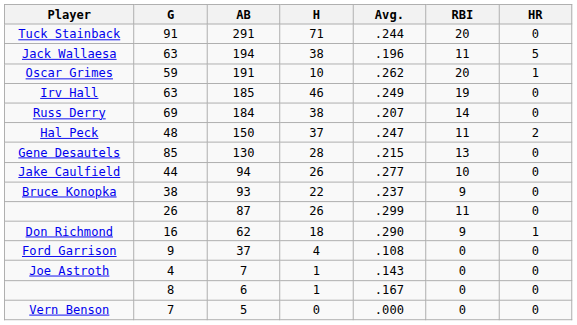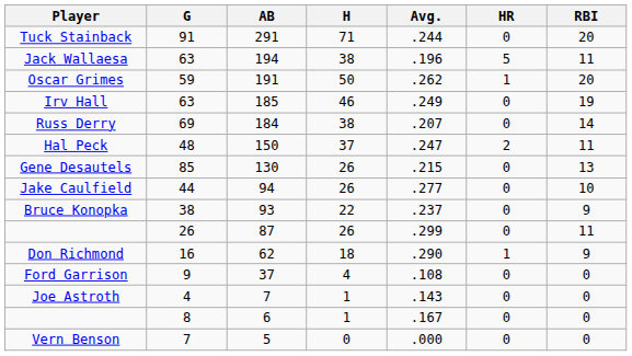 <table class="wikitable sortable">
 <tr>
 <th bgcolor="#DDDDFF" width="16%">Player</th>
 <th bgcolor="#DDDDFF" width="9%">G</th>
 <th bgcolor="#DDDDFF" width="9%">AB</th>
 <th bgcolor="#DDDDFF" width="9%">H</th>
 <th bgcolor="#DDDDFF" width="9%">Avg.</th>
+<th bgcolor="#DDDDFF" width="9%">HR</th>
 <th bgcolor="#DDDDFF" width="9%">RBI</th>
-<th bgcolor="#DDDDFF" width="9%">HR</th>
 </tr>
 <tr align="center">
 <td><a href='#'>Tuck Stainback</a></td>
 <td>91</td>
 <td>291</td>
 <td>71</td>
 <td>.244</td>
+<td>0</td>
 <td>20</td>
-<td>0</td>
 </tr>
 <tr align=center>
 <td><a href='#'>Jack Wallaesa</a></td>
 <td>63</td>
 <td>194</td>
 <td>38</td>
 <td>.196</td>
+<td>5</td>
 <td>11</td>
-<td>5</td>
 </tr>
 <tr align=center>
 <td><a href='#'>Oscar Grimes</a></td>
 <td>59</td>
 <td>191</td>
-<td>10</td>
+<td>50</td>
 <td>.262</td>
+<td>1</td>
 <td>20</td>
-<td>1</td>
 </tr>
 <tr align=center>
 <td><a href='#'>Irv Hall</a></td>
 <td>63</td>
 <td>185</td>
 <td>46</td>
 <td>.249</td>
+<td>0</td>
 <td>19</td>
-<td>0</td>
 </tr>
 <tr align=center>
 <td><a href='#'>Russ Derry</a></td>
 <td>69</td>
 <td>184</td>
 <td>38</td>
 <td>.207</td>
+<td>0</td>
 <td>14</td>
-<td>0</td>
 </tr>
 <tr align=center>
 <td><a href='#'>Hal Peck</a></td>
 <td>48</td>
 <td>150</td>
 <td>37</td>
 <td>.247</td>
+<td>2</td>
 <td>11</td>
-<td>2</td>
 </tr>
 <tr align=center>
 <td><a href='#'>Gene Desautels</a></td>
 <td>85</td>
 <td>130</td>
-<td>28</td>
+<td>26</td>
 <td>.215</td>
+<td>0</td>
 <td>13</td>
-<td>0</td>
 </tr>
 <tr align=center>
 <td><a href='#'>Jake Caulfield</a></td>
 <td>44</td>
 <td>94</td>
 <td>26</td>
 <td>.277</td>
+<td>0</td>
 <td>10</td>
-<td>0</td>
 </tr>
 <tr align=center>
 <td><a href='#'>Bruce Konopka</a></td>
 <td>38</td>
 <td>93</td>
 <td>22</td>
 <td>.237</td>
+<td>0</td>
 <td>9</td>
-<td>0</td>
 </tr>
 <tr align=center>
 <td></td>
 <td>26</td>
 <td>87</td>
 <td>26</td>
 <td>.299</td>
+<td>0</td>
 <td>11</td>
-<td>0</td>
 </tr>
 <tr align="center">
 <td><a href='#'>Don Richmond</a></td>
 <td>16</td>
 <td>62</td>
 <td>18</td>
 <td>.290</td>
+<td>1</td>
 <td>9</td>
-<td>1</td>
 </tr>
 <tr align=center>
 <td><a href='#'>Ford Garrison</a></td>
 <td>9</td>
 <td>37</td>
 <td>4</td>
 <td>.108</td>
 <td>0</td>
 <td>0</td>
 </tr>
 <tr align=center>
 <td><a href='#'>Joe Astroth</a></td>
 <td>4</td>
 <td>7</td>
 <td>1</td>
 <td>.143</td>
 <td>0</td>
 <td>0</td>
 </tr>
 <tr align=center>
 <td></td>
 <td>8</td>
 <td>6</td>
 <td>1</td>
 <td>.167</td>
 <td>0</td>
 <td>0</td>
 </tr>
 <tr align="center">
 <td><a href='#'>Vern Benson</a></td>
 <td>7</td>
 <td>5</td>
 <td>0</td>
 <td>.000</td>
 <td>0</td>
 <td>0</td>
 </tr>
 </table>
